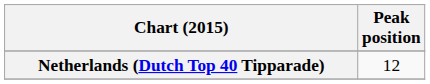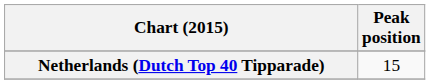 <table class="wikitable sortable plainrowheaders" style="text-align:center;">
 <tr>
 <th scope="col" style="width:20em;">Chart (2015)</th>
 <th scope="col">Peak<br>position</th>
 </tr>
 <tr>
 </tr>
 <tr>
 </tr>
 <tr>
 <th scope="row">Netherlands (<a href='#'>Dutch Top 40</a> Tipparade)</th>
-<td>12</td>
+<td>15</td>
 </tr>
 <tr>
 </tr>
 </table>
